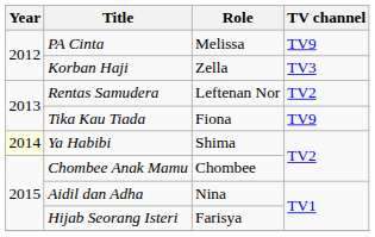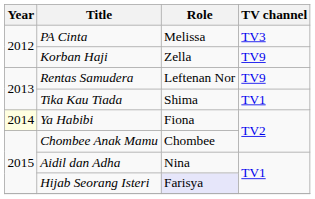 <table class="wikitable">
 <tr>
 <th>Year</th>
 <th>Title</th>
 <th>Role</th>
 <th>TV channel</th>
 </tr>
 <tr>
 <td rowspan="2">2012</td>
 <td><em>PA Cinta</em></td>
 <td>Melissa</td>
-<td><a href='#'>TV9</a></td>
+<td><a href='#'>TV3</a></td>
 </tr>
 <tr>
 <td><em>Korban Haji</em></td>
 <td>Zella</td>
-<td><a href='#'>TV3</a></td>
+<td><a href='#'>TV9</a></td>
 </tr>
 <tr>
 <td rowspan="2">2013</td>
 <td><em>Rentas Samudera</em></td>
 <td>Leftenan Nor</td>
-<td><a href='#'>TV2</a></td>
+<td><a href='#'>TV9</a></td>
 </tr>
 <tr>
 <td><em>Tika Kau Tiada</em></td>
-<td>Fiona</td>
-<td><a href='#'>TV9</a></td>
+<td>Shima</td>
+<td><a href='#'>TV1</a></td>
 </tr>
 <tr>
 <td style="background: lightyellow;">2014</td>
 <td><em>Ya Habibi</em></td>
-<td>Shima</td>
+<td>Fiona</td>
 <td rowspan="2"><a href='#'>TV2</a></td>
 </tr>
 <tr>
 <td rowspan="3">2015</td>
 <td><em>Chombee Anak Mamu</em></td>
 <td>Chombee</td>
 </tr>
 <tr>
 <td><em>Aidil dan Adha</em></td>
 <td>Nina</td>
 <td rowspan="2"><a href='#'>TV1</a></td>
 </tr>
 <tr>
 <td><em>Hijab Seorang Isteri</em></td>
-<td>Farisya</td>
+<td style="background: lavender;">Farisya</td>
 </tr>
 <tr>
 </tr>
 </table>
